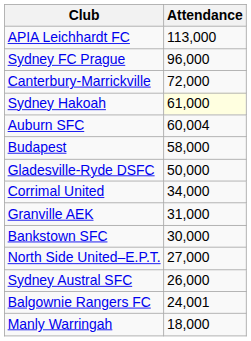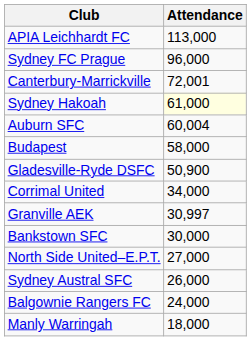 <table class="wikitable col1left col2right">
 <tr>
 <th>Club</th>
 <th>Attendance</th>
 </tr>
 <tr>
 <td><a href='#'>APIA Leichhardt FC</a></td>
 <td>113,000</td>
 </tr>
 <tr>
 <td><a href='#'>Sydney FC Prague</a></td>
 <td>96,000</td>
 </tr>
 <tr>
 <td><a href='#'>Canterbury-Marrickville</a></td>
-<td>72,000</td>
+<td>72,001</td>
 </tr>
 <tr>
 <td><a href='#'>Sydney Hakoah</a></td>
 <td style="background: lightyellow;">61,000</td>
 </tr>
 <tr>
 <td><a href='#'>Auburn SFC</a></td>
 <td>60,004</td>
 </tr>
 <tr>
 <td><a href='#'>Budapest</a></td>
 <td>58,000</td>
 </tr>
 <tr>
 <td><a href='#'>Gladesville-Ryde DSFC</a></td>
-<td>50,000</td>
+<td>50,900</td>
 </tr>
 <tr>
 <td><a href='#'>Corrimal United</a></td>
 <td>34,000</td>
 </tr>
 <tr>
 <td><a href='#'>Granville AEK</a></td>
-<td>31,000</td>
+<td>30,997</td>
 </tr>
 <tr>
 <td><a href='#'>Bankstown SFC</a></td>
 <td>30,000</td>
 </tr>
 <tr>
 <td><a href='#'>North Side United–E.P.T.</a></td>
 <td>27,000</td>
 </tr>
 <tr>
 <td><a href='#'>Sydney Austral SFC</a></td>
 <td>26,000</td>
 </tr>
 <tr>
 <td><a href='#'>Balgownie Rangers FC</a></td>
-<td>24,001</td>
+<td>24,000</td>
 </tr>
 <tr>
 <td><a href='#'>Manly Warringah</a></td>
 <td>18,000</td>
 </tr>
 </table>
